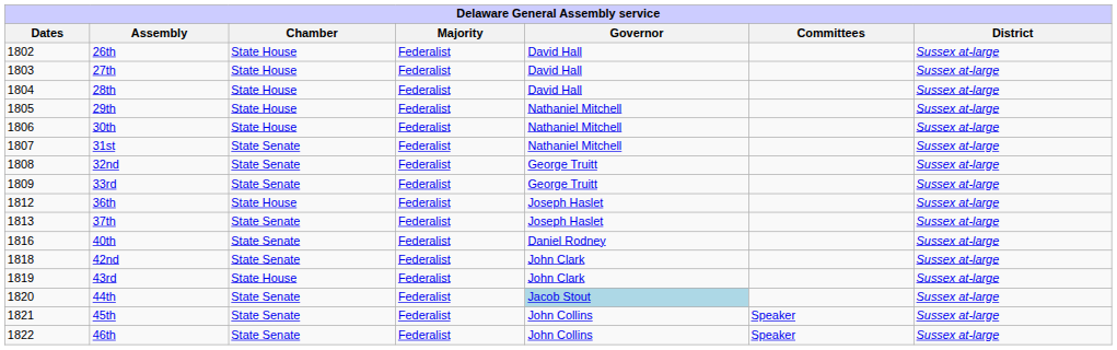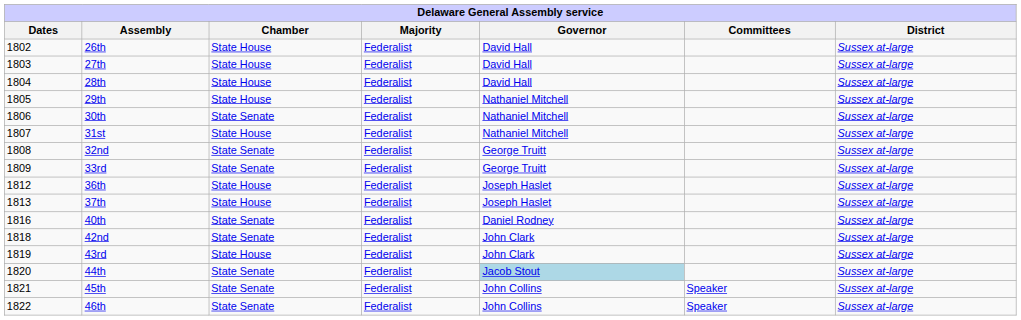 <table class=wikitable style="width: 94%" style="text-align: center;" align="center">
 <tr bgcolor=#cccccc>
 <th colspan=7 style="background: #ccccff;">Delaware General Assembly service</th>
 </tr>
 <tr>
 <th><strong>Dates</strong></th>
 <th><strong>Assembly</strong></th>
 <th><strong>Chamber</strong></th>
 <th><strong>Majority</strong></th>
 <th><strong>Governor</strong></th>
 <th><strong>Committees</strong></th>
 <th><strong>District</strong></th>
 </tr>
 <tr>
 <td>1802</td>
 <td><a href='#'>26th</a></td>
 <td><a href='#'>State House</a></td>
 <td><a href='#'>Federalist</a></td>
 <td><a href='#'>David Hall</a></td>
 <td></td>
 <td><a href='#'><em>Sussex at-large</em></a></td>
 </tr>
 <tr>
 <td>1803</td>
 <td><a href='#'>27th</a></td>
 <td><a href='#'>State House</a></td>
 <td><a href='#'>Federalist</a></td>
 <td><a href='#'>David Hall</a></td>
 <td></td>
 <td><a href='#'><em>Sussex at-large</em></a></td>
 </tr>
 <tr>
 <td>1804</td>
 <td><a href='#'>28th</a></td>
 <td><a href='#'>State House</a></td>
 <td><a href='#'>Federalist</a></td>
 <td><a href='#'>David Hall</a></td>
 <td></td>
 <td><a href='#'><em>Sussex at-large</em></a></td>
 </tr>
 <tr>
 <td>1805</td>
 <td><a href='#'>29th</a></td>
 <td><a href='#'>State House</a></td>
 <td><a href='#'>Federalist</a></td>
 <td><a href='#'>Nathaniel Mitchell</a></td>
 <td></td>
 <td><a href='#'><em>Sussex at-large</em></a></td>
 </tr>
 <tr>
 <td>1806</td>
 <td><a href='#'>30th</a></td>
-<td><a href='#'>State House</a></td>
+<td><a href='#'>State Senate</a></td>
 <td><a href='#'>Federalist</a></td>
 <td><a href='#'>Nathaniel Mitchell</a></td>
 <td></td>
 <td><a href='#'><em>Sussex at-large</em></a></td>
 </tr>
 <tr>
 <td>1807</td>
 <td><a href='#'>31st</a></td>
-<td><a href='#'>State Senate</a></td>
+<td><a href='#'>State House</a></td>
 <td><a href='#'>Federalist</a></td>
 <td><a href='#'>Nathaniel Mitchell</a></td>
 <td></td>
 <td><a href='#'><em>Sussex at-large</em></a></td>
 </tr>
 <tr>
 <td>1808</td>
 <td><a href='#'>32nd</a></td>
 <td><a href='#'>State Senate</a></td>
 <td><a href='#'>Federalist</a></td>
 <td><a href='#'>George Truitt</a></td>
 <td></td>
 <td><a href='#'><em>Sussex at-large</em></a></td>
 </tr>
 <tr>
 <td>1809</td>
 <td><a href='#'>33rd</a></td>
 <td><a href='#'>State Senate</a></td>
 <td><a href='#'>Federalist</a></td>
 <td><a href='#'>George Truitt</a></td>
 <td></td>
 <td><a href='#'><em>Sussex at-large</em></a></td>
 </tr>
 <tr>
 <td>1812</td>
 <td><a href='#'>36th</a></td>
 <td><a href='#'>State House</a></td>
 <td><a href='#'>Federalist</a></td>
 <td><a href='#'>Joseph Haslet</a></td>
 <td></td>
 <td><a href='#'><em>Sussex at-large</em></a></td>
 </tr>
 <tr>
 <td>1813</td>
 <td><a href='#'>37th</a></td>
-<td><a href='#'>State Senate</a></td>
+<td><a href='#'>State House</a></td>
 <td><a href='#'>Federalist</a></td>
 <td><a href='#'>Joseph Haslet</a></td>
 <td></td>
 <td><a href='#'><em>Sussex at-large</em></a></td>
 </tr>
 <tr>
 <td>1816</td>
 <td><a href='#'>40th</a></td>
 <td><a href='#'>State Senate</a></td>
 <td><a href='#'>Federalist</a></td>
 <td><a href='#'>Daniel Rodney</a></td>
 <td></td>
 <td><a href='#'><em>Sussex at-large</em></a></td>
 </tr>
 <tr>
 <td>1818</td>
 <td><a href='#'>42nd</a></td>
 <td><a href='#'>State Senate</a></td>
 <td><a href='#'>Federalist</a></td>
 <td><a href='#'>John Clark</a></td>
 <td></td>
 <td><a href='#'><em>Sussex at-large</em></a></td>
 </tr>
 <tr>
 <td>1819</td>
 <td><a href='#'>43rd</a></td>
 <td><a href='#'>State House</a></td>
 <td><a href='#'>Federalist</a></td>
 <td><a href='#'>John Clark</a></td>
 <td></td>
 <td><a href='#'><em>Sussex at-large</em></a></td>
 </tr>
 <tr>
 <td>1820</td>
 <td><a href='#'>44th</a></td>
 <td><a href='#'>State Senate</a></td>
 <td><a href='#'>Federalist</a></td>
 <td style="background: lightblue;"><a href='#'>Jacob Stout</a></td>
 <td></td>
 <td><a href='#'><em>Sussex at-large</em></a></td>
 </tr>
 <tr>
 <td>1821</td>
 <td><a href='#'>45th</a></td>
 <td><a href='#'>State Senate</a></td>
 <td><a href='#'>Federalist</a></td>
 <td><a href='#'>John Collins</a></td>
 <td><a href='#'>Speaker</a></td>
 <td><a href='#'><em>Sussex at-large</em></a></td>
 </tr>
 <tr>
 <td>1822</td>
 <td><a href='#'>46th</a></td>
 <td><a href='#'>State Senate</a></td>
 <td><a href='#'>Federalist</a></td>
 <td><a href='#'>John Collins</a></td>
 <td><a href='#'>Speaker</a></td>
 <td><a href='#'><em>Sussex at-large</em></a></td>
 </tr>
 </table>
